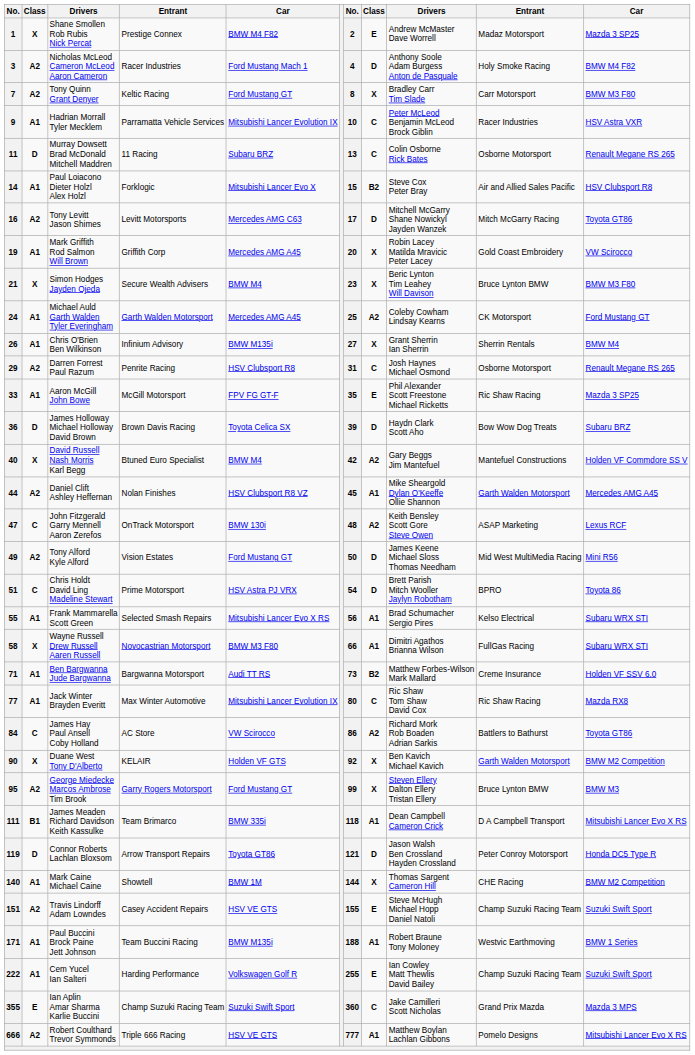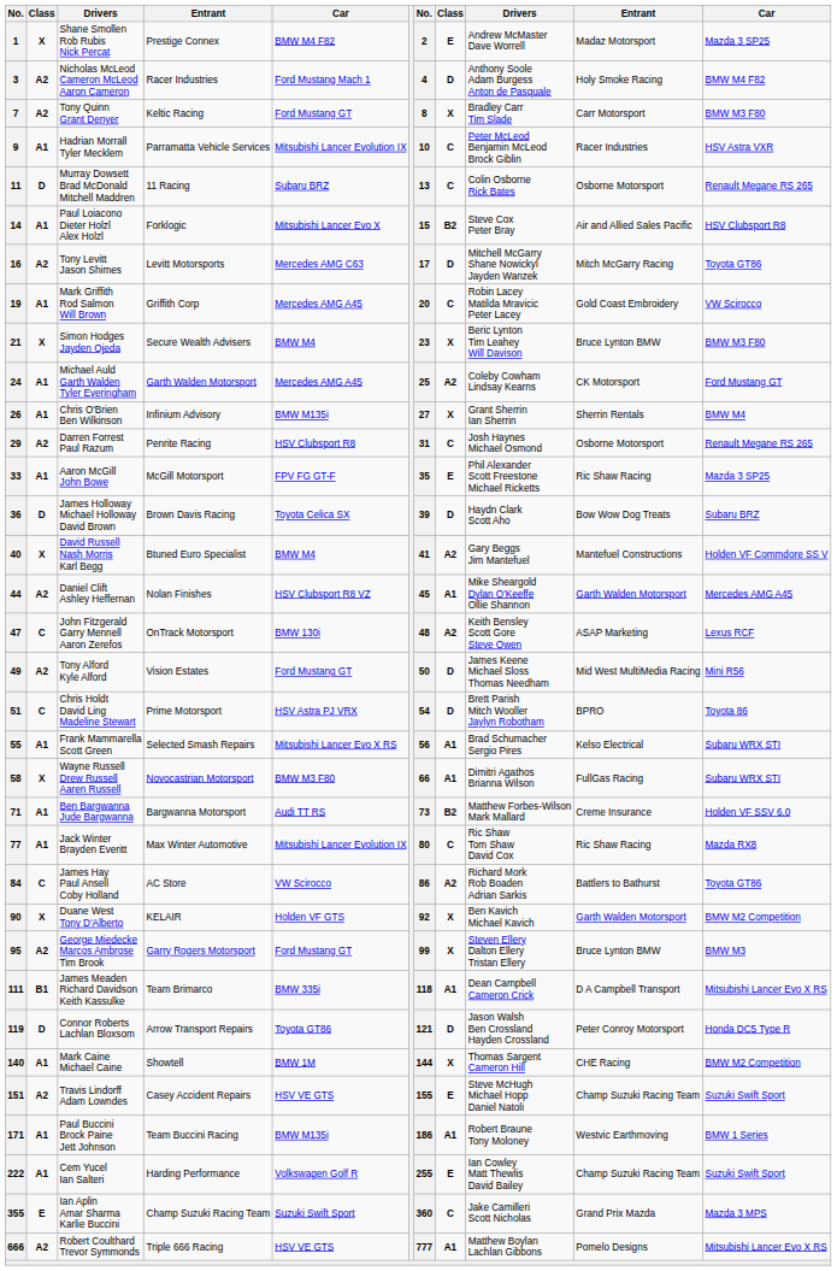 <table class="wikitable" style=font-size:75%;>
 <tr>
 <th>No.</th>
 <th>Class</th>
 <th>Drivers</th>
 <th>Entrant</th>
 <th>Car</th>
 <th rowspan=35></th>
 <th>No.</th>
 <th>Class</th>
 <th>Drivers</th>
 <th>Entrant</th>
 <th>Car</th>
 </tr>
 <tr>
 <th>1</th>
 <td align=center><strong>X</strong></td>
 <td>Shane Smollen<br>Rob Rubis<br><a href='#'>Nick Percat</a></td>
 <td>Prestige Connex</td>
 <td><a href='#'>BMW M4 F82</a></td>
 <th>2</th>
 <td align=center><strong>E</strong></td>
 <td>Andrew McMaster<br>Dave Worrell</td>
 <td>Madaz Motorsport</td>
 <td><a href='#'>Mazda 3 SP25</a></td>
 </tr>
 <tr>
 <th>3</th>
 <td align=center><strong>A2</strong></td>
 <td>Nicholas McLeod<br><a href='#'>Cameron McLeod</a><br><a href='#'>Aaron Cameron</a></td>
 <td>Racer Industries</td>
 <td><a href='#'>Ford Mustang Mach 1</a></td>
 <th>4</th>
 <td align=center><strong>D</strong></td>
 <td>Anthony Soole<br>Adam Burgess<br><a href='#'>Anton de Pasquale</a></td>
 <td>Holy Smoke Racing</td>
 <td><a href='#'>BMW M4 F82</a></td>
 </tr>
 <tr>
 <th>7</th>
 <td align=center><strong>A2</strong></td>
 <td>Tony Quinn<br><a href='#'>Grant Denyer</a></td>
 <td>Keltic Racing</td>
 <td><a href='#'>Ford Mustang GT</a></td>
 <th>8</th>
 <td align=center><strong>X</strong></td>
 <td>Bradley Carr<br><a href='#'>Tim Slade</a></td>
 <td>Carr Motorsport</td>
 <td><a href='#'>BMW M3 F80</a></td>
 </tr>
 <tr>
 <th>9</th>
 <td align=center><strong>A1</strong></td>
 <td>Hadrian Morrall<br>Tyler Mecklem</td>
 <td>Parramatta Vehicle Services</td>
 <td><a href='#'>Mitsubishi Lancer Evolution IX</a></td>
 <th>10</th>
 <td align=center><strong>C</strong></td>
 <td><a href='#'>Peter McLeod</a><br>Benjamin McLeod<br>Brock Giblin</td>
 <td>Racer Industries</td>
 <td><a href='#'>HSV Astra VXR</a></td>
 </tr>
 <tr>
 <th>11</th>
 <td align=center><strong>D</strong></td>
 <td>Murray Dowsett<br>Brad McDonald<br>Mitchell Maddren</td>
 <td>11 Racing</td>
 <td><a href='#'>Subaru BRZ</a></td>
 <th>13</th>
 <td align=center><strong>C</strong></td>
 <td>Colin Osborne<br><a href='#'>Rick Bates</a></td>
 <td>Osborne Motorsport</td>
 <td><a href='#'>Renault Megane RS 265</a></td>
 </tr>
 <tr>
 <th>14</th>
 <td align=center><strong>A1</strong></td>
 <td>Paul Loiacono<br>Dieter Holzl<br>Alex Holzl</td>
 <td>Forklogic</td>
 <td><a href='#'>Mitsubishi Lancer Evo X</a></td>
 <th>15</th>
 <td align=center><strong>B2</strong></td>
 <td>Steve Cox<br>Peter Bray</td>
 <td>Air and Allied Sales Pacific</td>
 <td><a href='#'>HSV Clubsport R8</a></td>
 </tr>
 <tr>
 <th>16</th>
 <td align=center><strong>A2</strong></td>
 <td>Tony Levitt<br>Jason Shimes</td>
 <td>Levitt Motorsports</td>
 <td><a href='#'>Mercedes AMG C63</a></td>
 <th>17</th>
 <td align=center><strong>D</strong></td>
 <td>Mitchell McGarry<br>Shane Nowickyl<br>Jayden Wanzek</td>
 <td>Mitch McGarry Racing</td>
 <td><a href='#'>Toyota GT86</a></td>
 </tr>
 <tr>
 <th>19</th>
 <td align=center><strong>A1</strong></td>
 <td>Mark Griffith<br>Rod Salmon<br><a href='#'>Will Brown</a></td>
 <td>Griffith Corp</td>
 <td><a href='#'>Mercedes AMG A45</a></td>
 <th>20</th>
-<td align=center><strong>X</strong></td>
+<td align=center><strong>C</strong></td>
 <td>Robin Lacey<br>Matilda Mravicic<br>Peter Lacey</td>
 <td>Gold Coast Embroidery</td>
 <td><a href='#'>VW Scirocco</a></td>
 </tr>
 <tr>
 <th>21</th>
 <td align=center><strong>X</strong></td>
 <td>Simon Hodges<br><a href='#'>Jayden Ojeda</a></td>
 <td>Secure Wealth Advisers</td>
 <td><a href='#'>BMW M4</a></td>
 <th>23</th>
 <td align=center><strong>X</strong></td>
 <td>Beric Lynton<br>Tim Leahey<br><a href='#'>Will Davison</a></td>
 <td>Bruce Lynton BMW</td>
 <td><a href='#'>BMW M3 F80</a></td>
 </tr>
 <tr>
 <th>24</th>
 <td align=center><strong>A1</strong></td>
 <td>Michael Auld<br><a href='#'>Garth Walden</a><br><a href='#'>Tyler Everingham</a></td>
 <td><a href='#'>Garth Walden Motorsport</a></td>
 <td><a href='#'>Mercedes AMG A45</a></td>
 <th>25</th>
 <td align=center><strong>A2</strong></td>
 <td>Coleby Cowham<br>Lindsay Kearns</td>
 <td>CK Motorsport</td>
 <td><a href='#'>Ford Mustang GT</a></td>
 </tr>
 <tr>
 <th>26</th>
 <td align=center><strong>A1</strong></td>
 <td>Chris O'Brien<br>Ben Wilkinson</td>
 <td>Infinium Advisory</td>
 <td><a href='#'>BMW M135i</a></td>
 <th>27</th>
 <td align=center><strong>X</strong></td>
 <td>Grant Sherrin<br>Ian Sherrin</td>
 <td>Sherrin Rentals</td>
 <td><a href='#'>BMW M4</a></td>
 </tr>
 <tr>
 <th>29</th>
 <td align=center><strong>A2</strong></td>
 <td>Darren Forrest<br>Paul Razum</td>
 <td>Penrite Racing</td>
 <td><a href='#'>HSV Clubsport R8</a></td>
 <th>31</th>
 <td align=center><strong>C</strong></td>
 <td>Josh Haynes<br>Michael Osmond</td>
 <td>Osborne Motorsport</td>
 <td><a href='#'>Renault Megane RS 265</a></td>
 </tr>
 <tr>
 <th>33</th>
 <td align=center><strong>A1</strong></td>
 <td>Aaron McGill<br><a href='#'>John Bowe</a></td>
 <td>McGill Motorsport</td>
 <td><a href='#'>FPV FG GT-F</a></td>
 <th>35</th>
 <td align=center><strong>E</strong></td>
 <td>Phil Alexander<br>Scott Freestone<br>Michael Ricketts</td>
 <td>Ric Shaw Racing</td>
 <td><a href='#'>Mazda 3 SP25</a></td>
 </tr>
 <tr>
 <th>36</th>
 <td align=center><strong>D</strong></td>
 <td>James Holloway<br>Michael Holloway<br>David Brown</td>
 <td>Brown Davis Racing</td>
 <td><a href='#'>Toyota Celica SX</a></td>
 <th>39</th>
 <td align=center><strong>D</strong></td>
 <td>Haydn Clark<br>Scott Aho</td>
 <td>Bow Wow Dog Treats</td>
 <td><a href='#'>Subaru BRZ</a></td>
 </tr>
 <tr>
 <th>40</th>
 <td align=center><strong>X</strong></td>
 <td><a href='#'>David Russell</a><br><a href='#'>Nash Morris</a><br>Karl Begg</td>
 <td>Btuned Euro Specialist</td>
 <td><a href='#'>BMW M4</a></td>
-<th>42</th>
+<th>41</th>
 <td align=center><strong>A2</strong></td>
 <td>Gary Beggs<br>Jim Mantefuel</td>
 <td>Mantefuel Constructions</td>
 <td><a href='#'>Holden VF Commdore SS V</a></td>
 </tr>
 <tr>
 <th>44</th>
 <td align=center><strong>A2</strong></td>
 <td>Daniel Clift<br>Ashley Heffernan</td>
 <td>Nolan Finishes</td>
 <td><a href='#'>HSV Clubsport R8 VZ</a></td>
 <th>45</th>
 <td align=center><strong>A1</strong></td>
 <td>Mike Sheargold<br><a href='#'>Dylan O'Keeffe</a><br>Ollie Shannon</td>
 <td><a href='#'>Garth Walden Motorsport</a></td>
 <td><a href='#'>Mercedes AMG A45</a></td>
 </tr>
 <tr>
 <th>47</th>
 <td align=center><strong>C</strong></td>
 <td>John Fitzgerald<br>Garry Mennell<br>Aaron Zerefos</td>
 <td>OnTrack Motorsport</td>
 <td><a href='#'>BMW 130i</a></td>
 <th>48</th>
 <td align=center><strong>A2</strong></td>
 <td>Keith Bensley<br>Scott Gore<br><a href='#'>Steve Owen</a></td>
 <td>ASAP Marketing</td>
 <td><a href='#'>Lexus RCF</a></td>
 </tr>
 <tr>
 <th>49</th>
 <td align=center><strong>A2</strong></td>
 <td>Tony Alford<br>Kyle Alford</td>
 <td>Vision Estates</td>
 <td><a href='#'>Ford Mustang GT</a></td>
 <th>50</th>
 <td align=center><strong>D</strong></td>
 <td>James Keene<br>Michael Sloss<br>Thomas Needham</td>
 <td>Mid West MultiMedia Racing</td>
 <td><a href='#'>Mini R56</a></td>
 </tr>
 <tr>
 <th>51</th>
 <td align=center><strong>C</strong></td>
 <td>Chris Holdt<br>David Ling<br><a href='#'>Madeline Stewart</a></td>
 <td>Prime Motorsport</td>
 <td><a href='#'>HSV Astra PJ VRX</a></td>
 <th>54</th>
 <td align=center><strong>D</strong></td>
 <td>Brett Parish<br>Mitch Wooller<br><a href='#'>Jaylyn Robotham</a></td>
 <td>BPRO</td>
 <td><a href='#'>Toyota 86</a></td>
 </tr>
 <tr>
 <th>55</th>
 <td align=center><strong>A1</strong></td>
 <td>Frank Mammarella<br>Scott Green</td>
 <td>Selected Smash Repairs</td>
 <td><a href='#'>Mitsubishi Lancer Evo X RS</a></td>
 <th>56</th>
 <td align=center><strong>A1</strong></td>
 <td>Brad Schumacher<br>Sergio Pires</td>
 <td>Kelso Electrical</td>
 <td><a href='#'>Subaru WRX STI</a></td>
 </tr>
 <tr>
 <th>58</th>
 <td align=center><strong>X</strong></td>
 <td>Wayne Russell<br><a href='#'>Drew Russell</a><br><a href='#'>Aaren Russell</a></td>
 <td><a href='#'>Novocastrian Motorsport</a></td>
 <td><a href='#'>BMW M3 F80</a></td>
 <th>66</th>
 <td align=center><strong>A1</strong></td>
 <td>Dimitri Agathos<br>Brianna Wilson</td>
 <td>FullGas Racing</td>
 <td><a href='#'>Subaru WRX STI</a></td>
 </tr>
 <tr>
 <th>71</th>
 <td align=center><strong>A1</strong></td>
 <td><a href='#'>Ben Bargwanna</a><br><a href='#'>Jude Bargwanna</a></td>
 <td>Bargwanna Motorsport</td>
 <td><a href='#'>Audi TT RS</a></td>
 <th>73</th>
 <td align=center><strong>B2</strong></td>
 <td>Matthew Forbes-Wilson<br>Mark Mallard</td>
 <td>Creme Insurance</td>
 <td><a href='#'>Holden VF SSV 6.0</a></td>
 </tr>
 <tr>
 <th>77</th>
 <td align=center><strong>A1</strong></td>
 <td>Jack Winter<br>Brayden Everitt</td>
 <td>Max Winter Automotive</td>
 <td><a href='#'>Mitsubishi Lancer Evolution IX</a></td>
 <th>80</th>
 <td align=center><strong>C</strong></td>
 <td>Ric Shaw<br>Tom Shaw<br>David Cox</td>
 <td>Ric Shaw Racing</td>
 <td><a href='#'>Mazda RX8</a></td>
 </tr>
 <tr>
 <th>84</th>
 <td align=center><strong>C</strong></td>
 <td>James Hay<br>Paul Ansell<br>Coby Holland</td>
 <td>AC Store</td>
 <td><a href='#'>VW Scirocco</a></td>
 <th>86</th>
 <td align=center><strong>A2</strong></td>
 <td>Richard Mork<br>Rob Boaden<br>Adrian Sarkis</td>
 <td>Battlers to Bathurst</td>
 <td><a href='#'>Toyota GT86</a></td>
 </tr>
 <tr>
 <th>90</th>
 <td align=center><strong>X</strong></td>
 <td>Duane West<br><a href='#'>Tony D'Alberto</a></td>
 <td>KELAIR</td>
 <td><a href='#'>Holden VF GTS</a></td>
 <th>92</th>
 <td align=center><strong>X</strong></td>
 <td>Ben Kavich<br>Michael Kavich</td>
 <td><a href='#'>Garth Walden Motorsport</a></td>
 <td><a href='#'>BMW M2 Competition</a></td>
 </tr>
 <tr>
 <th>95</th>
 <td align=center><strong>A2</strong></td>
 <td><a href='#'>George Miedecke</a><br><a href='#'>Marcos Ambrose</a><br>Tim Brook</td>
 <td><a href='#'>Garry Rogers Motorsport</a></td>
 <td><a href='#'>Ford Mustang GT</a></td>
 <th>99</th>
 <td align=center><strong>X</strong></td>
 <td><a href='#'>Steven Ellery</a><br>Dalton Ellery<br>Tristan Ellery</td>
 <td>Bruce Lynton BMW</td>
 <td><a href='#'>BMW M3</a></td>
 </tr>
 <tr>
 <th>111</th>
 <td align=center><strong>B1</strong></td>
 <td>James Meaden<br>Richard Davidson<br>Keith Kassulke</td>
 <td>Team Brimarco</td>
 <td><a href='#'>BMW 335i</a></td>
 <th>118</th>
 <td align=center><strong>A1</strong></td>
 <td>Dean Campbell<br><a href='#'>Cameron Crick</a></td>
 <td>D A Campbell Transport</td>
 <td><a href='#'>Mitsubishi Lancer Evo X RS</a></td>
 </tr>
 <tr>
 <th>119</th>
 <td align=center><strong>D</strong></td>
 <td>Connor Roberts<br>Lachlan Bloxsom</td>
 <td>Arrow Transport Repairs</td>
 <td><a href='#'>Toyota GT86</a></td>
 <th>121</th>
 <td align=center><strong>D</strong></td>
 <td>Jason Walsh<br>Ben Crossland<br>Hayden Crossland</td>
 <td>Peter Conroy Motorsport</td>
 <td><a href='#'>Honda DC5 Type R</a></td>
 </tr>
 <tr>
 <th>140</th>
 <td align=center><strong>A1</strong></td>
 <td>Mark Caine<br>Michael Caine</td>
 <td>Showtell</td>
 <td><a href='#'>BMW 1M</a></td>
 <th>144</th>
 <td align=center><strong>X</strong></td>
 <td>Thomas Sargent<br><a href='#'>Cameron Hill</a></td>
 <td>CHE Racing</td>
 <td><a href='#'>BMW M2 Competition</a></td>
 </tr>
 <tr>
 <th>151</th>
 <td align=center><strong>A2</strong></td>
 <td>Travis Lindorff<br>Adam Lowndes</td>
 <td>Casey Accident Repairs</td>
 <td><a href='#'>HSV VE GTS</a></td>
 <th>155</th>
 <td align=center><strong>E</strong></td>
 <td>Steve McHugh<br>Michael Hopp<br>Daniel Natoli</td>
 <td>Champ Suzuki Racing Team</td>
 <td><a href='#'>Suzuki Swift Sport</a></td>
 </tr>
 <tr>
 <th>171</th>
 <td align=center><strong>A1</strong></td>
 <td>Paul Buccini<br>Brock Paine<br>Jett Johnson</td>
 <td>Team Buccini Racing</td>
 <td><a href='#'>BMW M135i</a></td>
-<th>188</th>
+<th>186</th>
 <td align=center><strong>A1</strong></td>
 <td>Robert Braune<br>Tony Moloney</td>
 <td>Westvic Earthmoving</td>
 <td><a href='#'>BMW 1 Series</a></td>
 </tr>
 <tr>
 <th>222</th>
 <td align=center><strong>A1</strong></td>
 <td>Cem Yucel<br>Ian Salteri</td>
 <td>Harding Performance</td>
 <td><a href='#'>Volkswagen Golf R</a></td>
 <th>255</th>
 <td align=center><strong>E</strong></td>
 <td>Ian Cowley<br>Matt Thewlis<br>David Bailey</td>
 <td>Champ Suzuki Racing Team</td>
 <td><a href='#'>Suzuki Swift Sport</a></td>
 </tr>
 <tr>
 <th>355</th>
 <td align=center><strong>E</strong></td>
 <td>Ian Aplin<br>Amar Sharma<br>Karlie Buccini</td>
 <td>Champ Suzuki Racing Team</td>
 <td><a href='#'>Suzuki Swift Sport</a></td>
 <th>360</th>
 <td align=center><strong>C</strong></td>
 <td>Jake Camilleri<br>Scott Nicholas</td>
 <td>Grand Prix Mazda</td>
 <td><a href='#'>Mazda 3 MPS</a></td>
 </tr>
 <tr>
 <th>666</th>
 <td align=center><strong>A2</strong></td>
 <td>Robert Coulthard<br>Trevor Symmonds</td>
 <td>Triple 666 Racing</td>
 <td><a href='#'>HSV VE GTS</a></td>
 <th>777</th>
 <td align=center><strong>A1</strong></td>
 <td>Matthew Boylan<br>Lachlan Gibbons</td>
 <td>Pomelo Designs</td>
 <td><a href='#'>Mitsubishi Lancer Evo X RS</a></td>
 </tr>
 <tr>
 <th colspan=12></th>
 </tr>
 </table>
